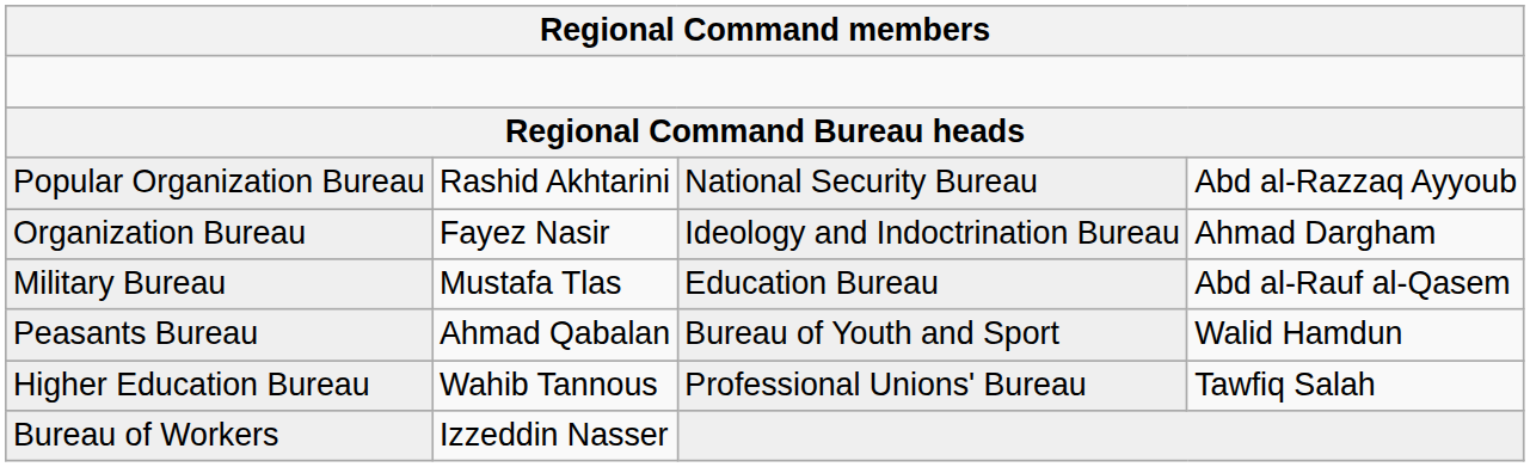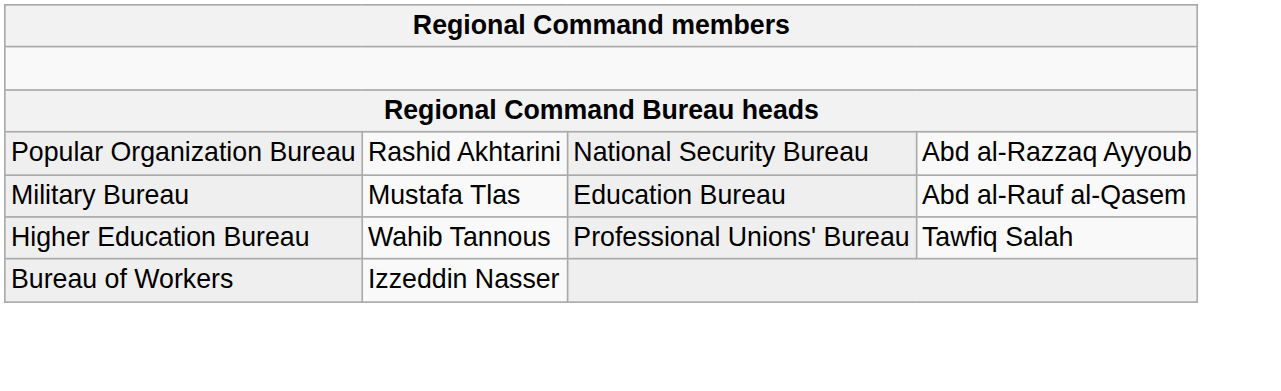 <table class=wikitable>
 <tr>
 <th colspan="4" width=300>Regional Command members</th>
 </tr>
 <tr>
 <td colspan="4"><br></td>
 </tr>
 <tr>
 <th colspan="4" width=300>Regional Command Bureau heads</th>
 </tr>
 <tr>
 <td bgcolor=efefef align=left>Popular Organization Bureau</td>
 <td>Rashid Akhtarini</td>
 <td bgcolor=efefef align=left>National Security Bureau</td>
 <td>Abd al-Razzaq Ayyoub</td>
 </tr>
 <tr>
-<td bgcolor=efefef align=left>Organization Bureau</td>
-<td>Fayez Nasir</td>
-<td bgcolor=efefef align=left>Ideology and Indoctrination Bureau</td>
-<td>Ahmad Dargham</td>
-</tr>
-<tr>
 <td bgcolor=efefef align=left>Military Bureau</td>
 <td>Mustafa Tlas</td>
 <td bgcolor=efefef align=left>Education Bureau</td>
 <td>Abd al-Rauf al-Qasem</td>
-</tr>
-<tr>
-<td bgcolor=efefef align=left>Peasants Bureau</td>
-<td>Ahmad Qabalan</td>
-<td bgcolor=efefef align=left>Bureau of Youth and Sport</td>
-<td>Walid Hamdun</td>
 </tr>
 <tr>
 <td bgcolor=efefef align=left>Higher Education Bureau</td>
 <td>Wahib Tannous</td>
 <td bgcolor=efefef align=left>Professional Unions' Bureau</td>
 <td>Tawfiq Salah</td>
 </tr>
 <tr>
 <td bgcolor=efefef align=left>Bureau of Workers</td>
 <td>Izzeddin Nasser</td>
 <td bgcolor=efefef align=left colspan="2"></td>
 </tr>
 </table>
